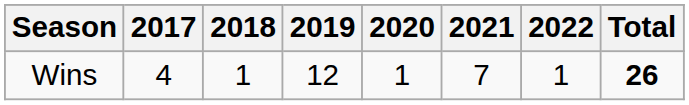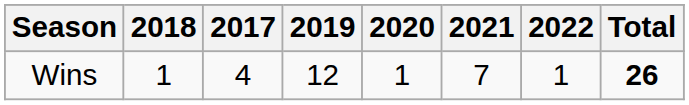 <table class="wikitable">
 <tr>
 <th>Season</th>
+<th>2018</th>
 <th>2017</th>
-<th>2018</th>
 <th>2019</th>
 <th>2020</th>
 <th>2021</th>
 <th>2022</th>
 <th><strong>Total</strong></th>
 </tr>
 <tr align=center>
 <td>Wins</td>
+<td>1</td>
 <td>4</td>
-<td>1</td>
 <td>12</td>
 <td>1</td>
 <td>7</td>
 <td>1</td>
 <td><strong>26</strong></td>
 </tr>
 </table>
